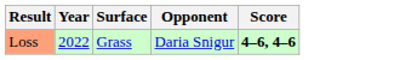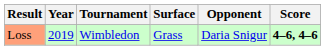 <table class="sortable wikitable">
 <tr>
 <th>Result</th>
 <th>Year</th>
+<th>Tournament</th>
 <th>Surface</th>
 <th>Opponent</th>
 <th class="unsortable">Score</th>
 </tr>
 <tr style="background:#CCFFCC;">
 <td style="background:#ffa07a;">Loss</td>
-<td><a href='#'>2022</a></td>
+<td><a href='#'>2019</a></td>
+<td><a href='#'>Wimbledon</a></td>
 <td><a href='#'>Grass</a></td>
 <td> <a href='#'>Daria Snigur</a></td>
 <td><strong>4–6, 4–6</strong></td>
 </tr>
 </table>
